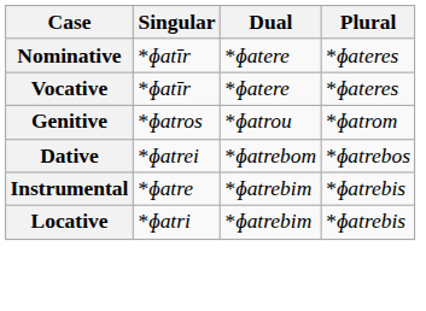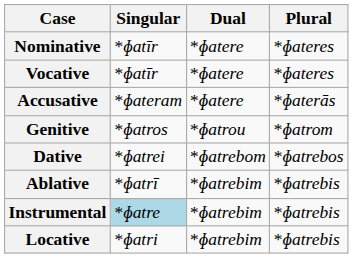 <table class="wikitable">
 <tr>
 <th>Case</th>
 <th>Singular</th>
 <th>Dual</th>
 <th>Plural</th>
 </tr>
 <tr>
 <th>Nominative</th>
 <td>*<em>ɸatīr</em></td>
 <td>*<em>ɸatere</em></td>
 <td>*<em>ɸateres</em></td>
 </tr>
 <tr>
 <th>Vocative</th>
 <td>*<em>ɸatīr</em></td>
 <td>*<em>ɸatere</em></td>
 <td>*<em>ɸateres</em></td>
 </tr>
 <tr>
+<th>Accusative</th>
+<td>*<em>ɸateram</em></td>
+<td>*<em>ɸatere</em></td>
+<td>*<em>ɸaterās</em></td>
+</tr>
+<tr>
 <th>Genitive</th>
 <td>*<em>ɸatros</em></td>
 <td>*<em>ɸatrou</em></td>
 <td>*<em>ɸatrom</em></td>
 </tr>
 <tr>
 <th>Dative</th>
 <td>*<em>ɸatrei</em></td>
 <td>*<em>ɸatrebom</em></td>
 <td>*<em>ɸatrebos</em></td>
 </tr>
 <tr>
+<th>Ablative</th>
+<td>*<em>ɸatrī</em></td>
+<td>*<em>ɸatrebim</em></td>
+<td>*<em>ɸatrebis</em></td>
+</tr>
+<tr>
 <th>Instrumental</th>
-<td>*<em>ɸatre</em></td>
+<td style="background: lightblue;">*<em>ɸatre</em></td>
 <td>*<em>ɸatrebim</em></td>
 <td>*<em>ɸatrebis</em></td>
 </tr>
 <tr>
 <th>Locative</th>
 <td>*<em>ɸatri</em></td>
 <td>*<em>ɸatrebim</em></td>
 <td>*<em>ɸatrebis</em></td>
 </tr>
 </table>
